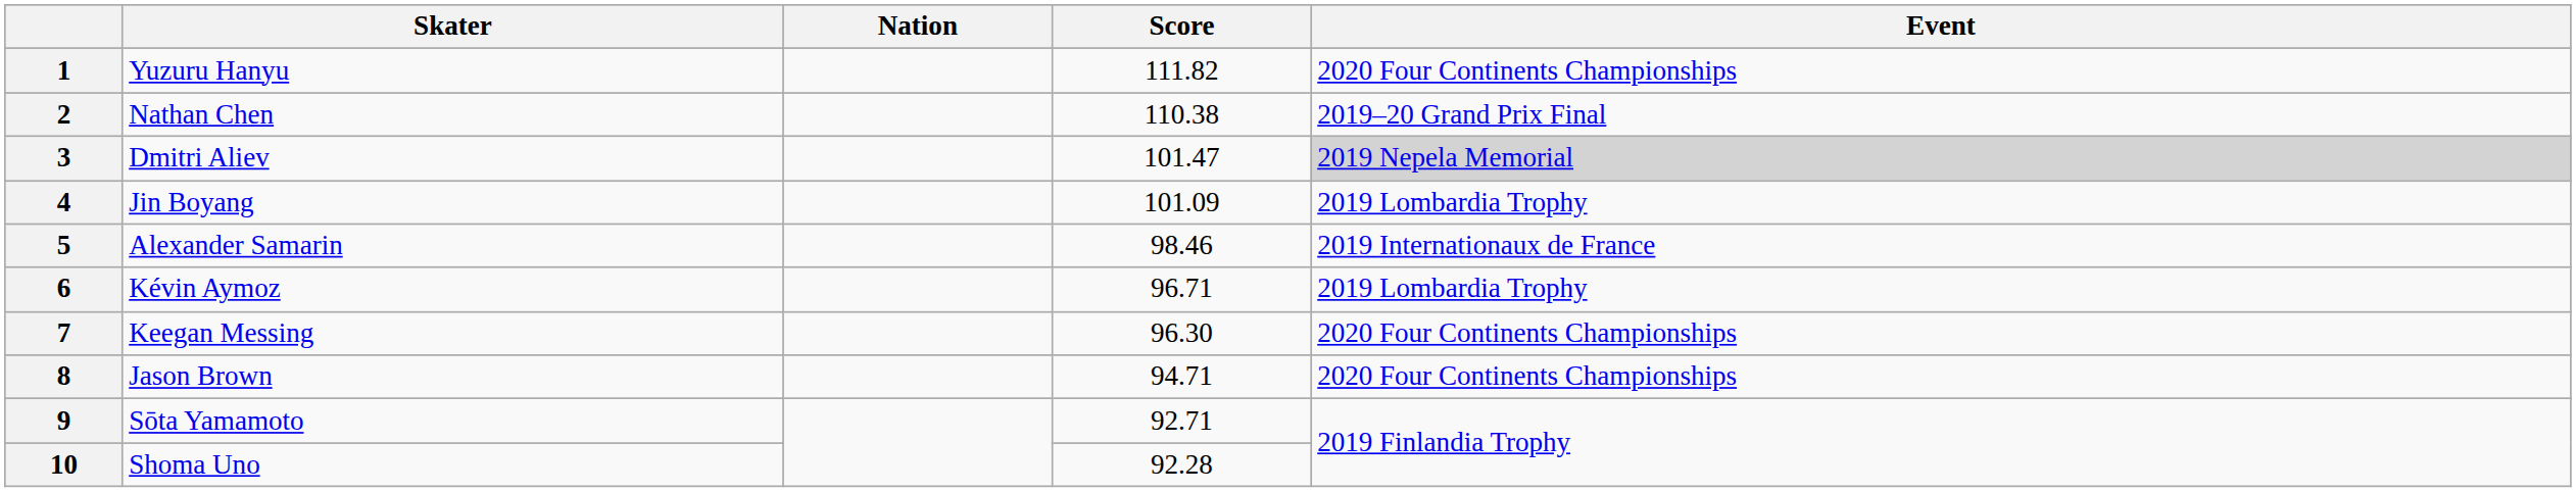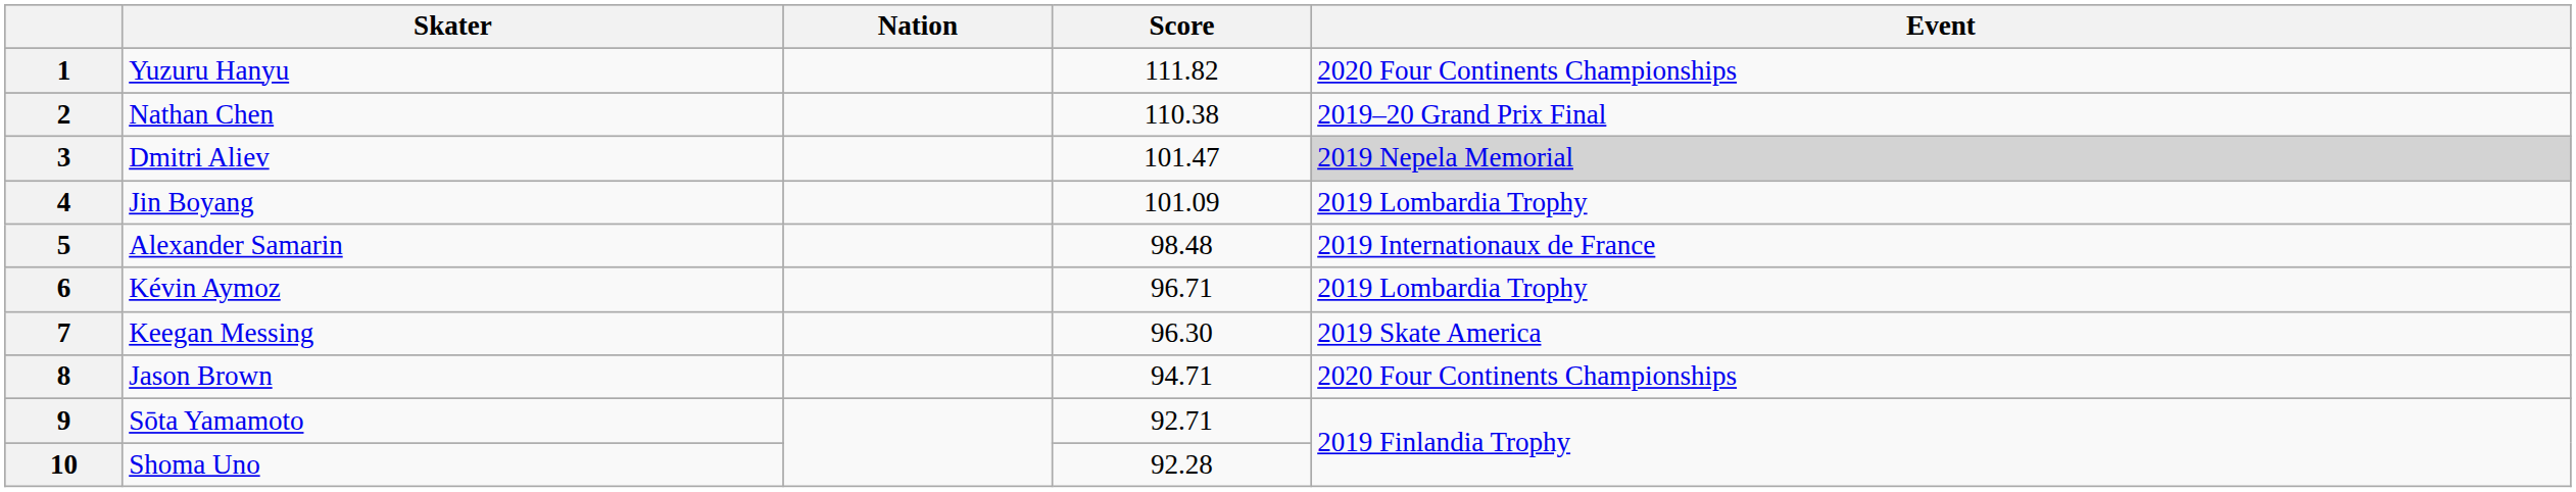 <table class="wikitable sortable" style="text-align:left; width:75%">
 <tr>
 <th scope="col"></th>
 <th scope="col">Skater</th>
 <th scope="col">Nation</th>
 <th scope="col">Score</th>
 <th scope="col">Event</th>
 </tr>
 <tr>
 <th scope="row">1</th>
 <td><a href='#'>Yuzuru Hanyu</a></td>
 <td></td>
 <td style="text-align:center;">111.82</td>
 <td><a href='#'>2020 Four Continents Championships</a></td>
 </tr>
 <tr>
 <th scope="row">2</th>
 <td><a href='#'>Nathan Chen</a></td>
 <td></td>
 <td style="text-align:center;">110.38</td>
 <td><a href='#'>2019–20 Grand Prix Final</a></td>
 </tr>
 <tr>
 <th scope="row">3</th>
 <td><a href='#'>Dmitri Aliev</a></td>
 <td></td>
 <td style="text-align:center;">101.47</td>
 <td style="background: lightgrey;"><a href='#'>2019 Nepela Memorial</a></td>
 </tr>
 <tr>
 <th scope="row">4</th>
 <td><a href='#'>Jin Boyang</a></td>
 <td></td>
 <td style="text-align:center;">101.09</td>
 <td><a href='#'>2019 Lombardia Trophy</a></td>
 </tr>
 <tr>
 <th scope="row">5</th>
 <td><a href='#'>Alexander Samarin</a></td>
 <td></td>
-<td style="text-align:center;">98.46</td>
+<td style="text-align:center;">98.48</td>
 <td><a href='#'>2019 Internationaux de France</a></td>
 </tr>
 <tr>
 <th scope="row">6</th>
 <td><a href='#'>Kévin Aymoz</a></td>
 <td></td>
 <td style="text-align:center;">96.71</td>
 <td><a href='#'>2019 Lombardia Trophy</a></td>
 </tr>
 <tr>
 <th scope="row">7</th>
 <td><a href='#'>Keegan Messing</a></td>
 <td></td>
 <td style="text-align:center;">96.30</td>
-<td><a href='#'>2020 Four Continents Championships</a></td>
+<td><a href='#'>2019 Skate America</a></td>
 </tr>
 <tr>
 <th scope="row">8</th>
 <td><a href='#'>Jason Brown</a></td>
 <td></td>
 <td style="text-align:center;">94.71</td>
 <td><a href='#'>2020 Four Continents Championships</a></td>
 </tr>
 <tr>
 <th scope="row">9</th>
 <td><a href='#'>Sōta Yamamoto</a></td>
 <td rowspan="2"></td>
 <td style="text-align:center;">92.71</td>
 <td rowspan="2"><a href='#'>2019 Finlandia Trophy</a></td>
 </tr>
 <tr>
 <th scope="row">10</th>
 <td><a href='#'>Shoma Uno</a></td>
 <td style="text-align:center;">92.28</td>
 </tr>
 </table>
